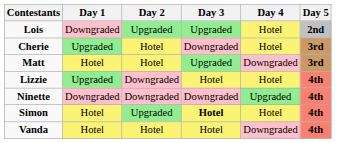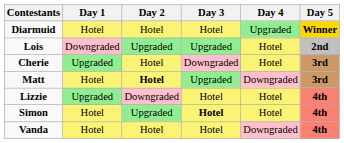 <table class="wikitable" style="text-align:center;">
 <tr>
 <th>Contestants</th>
 <th>Day 1</th>
 <th>Day 2</th>
 <th>Day 3</th>
 <th>Day 4</th>
 <th>Day 5</th>
+</tr>
+<tr>
+<td><strong>Diarmuid</strong></td>
+<td style="background:#FBF373;">Hotel</td>
+<td style="background:#FBF373;">Hotel</td>
+<td style="background:#FBF373;">Hotel</td>
+<td style="background:lightgreen;">Upgraded</td>
+<td style="background:gold;"><strong>Winner</strong></td>
 </tr>
 <tr>
 <td><strong>Lois</strong></td>
 <td style="background:pink;">Downgraded</td>
 <td style="background:lightgreen;">Upgraded</td>
 <td style="background:lightgreen;">Upgraded</td>
 <td style="background:#FBF373;">Hotel</td>
 <td style="background:silver;"><strong>2nd</strong></td>
 </tr>
 <tr>
 <td><strong>Cherie</strong></td>
 <td style="background:lightgreen;">Upgraded</td>
 <td style="background:#FBF373;">Hotel</td>
 <td style="background:pink;">Downgraded</td>
 <td style="background:#FBF373;">Hotel</td>
 <td style="background:#CC9966;"><strong>3rd</strong></td>
 </tr>
 <tr>
 <td><strong>Matt</strong></td>
 <td style="background:#FBF373;">Hotel</td>
-<td style="background:#FBF373;">Hotel</td>
+<td style="background:#FBF373;"><strong>Hotel</strong></td>
 <td style="background:lightgreen;">Upgraded</td>
 <td style="background:pink;">Downgraded</td>
 <td style="background:#CC9966;"><strong>3rd</strong></td>
 </tr>
 <tr>
 <td><strong>Lizzie</strong></td>
 <td style="background:lightgreen;">Upgraded</td>
 <td style="background:pink;">Downgraded</td>
 <td style="background:#FBF373;">Hotel</td>
 <td style="background:#FBF373;">Hotel</td>
-<td style="background:salmon;"><strong>4th</strong></td>
-</tr>
-<tr>
-<td><strong>Ninette</strong></td>
-<td style="background:pink;">Downgraded</td>
-<td style="background:pink;">Downgraded</td>
-<td style="background:pink;">Downgraded</td>
-<td style="background:lightgreen;">Upgraded</td>
 <td style="background:salmon;"><strong>4th</strong></td>
 </tr>
 <tr>
 <td><strong>Simon</strong></td>
 <td style="background:#FBF373;">Hotel</td>
 <td style="background:lightgreen;">Upgraded</td>
 <td style="background:#FBF373;"><strong>Hotel</strong></td>
 <td style="background:#FBF373;">Hotel</td>
 <td style="background:salmon;"><strong>4th</strong></td>
 </tr>
 <tr>
 <td><strong>Vanda</strong></td>
 <td style="background:#FBF373;">Hotel</td>
 <td style="background:#FBF373;">Hotel</td>
 <td style="background:#FBF373;">Hotel</td>
 <td style="background:pink;">Downgraded</td>
 <td style="background:salmon;"><strong>4th</strong></td>
 </tr>
 </table>
